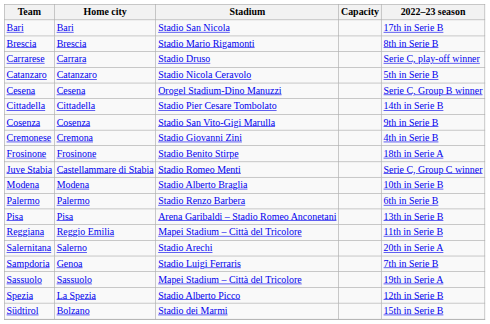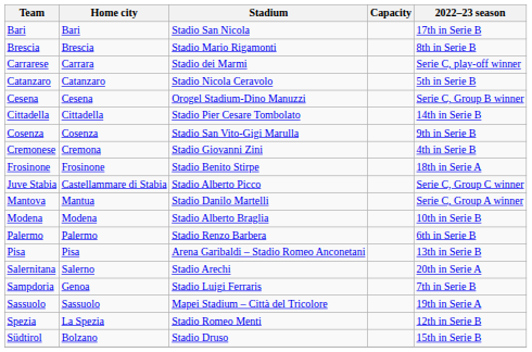 <table class="wikitable sortable">
 <tr>
 <th>Team</th>
 <th>Home city</th>
 <th>Stadium</th>
 <th>Capacity</th>
 <th>2022–23 season</th>
 </tr>
 <tr>
 <td><a href='#'>Bari</a></td>
 <td><a href='#'>Bari</a></td>
 <td><a href='#'>Stadio San Nicola</a></td>
 <td style="text-align:center;"></td>
 <td><a href='#'>17th in Serie B</a></td>
 </tr>
 <tr>
 <td><a href='#'>Brescia</a></td>
 <td><a href='#'>Brescia</a></td>
 <td><a href='#'>Stadio Mario Rigamonti</a></td>
 <td style="text-align:center;"></td>
 <td><a href='#'>8th in Serie B</a></td>
 </tr>
 <tr>
 <td><a href='#'>Carrarese</a></td>
 <td><a href='#'>Carrara</a></td>
-<td><a href='#'>Stadio Druso</a></td>
+<td><a href='#'>Stadio dei Marmi</a></td>
 <td style="text-align:center;"></td>
 <td><a href='#'>Serie C, play-off winner</a></td>
 </tr>
 <tr>
 <td><a href='#'>Catanzaro</a></td>
 <td><a href='#'>Catanzaro</a></td>
 <td><a href='#'>Stadio Nicola Ceravolo</a></td>
 <td style="text-align:center;"></td>
 <td><a href='#'>5th in Serie B</a></td>
 </tr>
 <tr>
 <td><a href='#'>Cesena</a></td>
 <td><a href='#'>Cesena</a></td>
 <td><a href='#'>Orogel Stadium-Dino Manuzzi</a></td>
 <td style="text-align:center;"></td>
 <td><a href='#'>Serie C, Group B winner</a></td>
 </tr>
 <tr>
 <td><a href='#'>Cittadella</a></td>
 <td><a href='#'>Cittadella</a></td>
 <td><a href='#'>Stadio Pier Cesare Tombolato</a></td>
 <td style="text-align:center;"></td>
 <td><a href='#'>14th in Serie B</a></td>
 </tr>
 <tr>
 <td><a href='#'>Cosenza</a></td>
 <td><a href='#'>Cosenza</a></td>
 <td><a href='#'>Stadio San Vito-Gigi Marulla</a></td>
 <td style="text-align:center;"></td>
 <td><a href='#'>9th in Serie B</a></td>
 </tr>
 <tr>
 <td><a href='#'>Cremonese</a></td>
 <td><a href='#'>Cremona</a></td>
 <td><a href='#'>Stadio Giovanni Zini</a></td>
 <td style="text-align:center;"></td>
 <td><a href='#'>4th in Serie B</a></td>
 </tr>
 <tr>
 <td><a href='#'>Frosinone</a></td>
 <td><a href='#'>Frosinone</a></td>
 <td><a href='#'>Stadio Benito Stirpe</a></td>
 <td style="text-align:center;"></td>
 <td><a href='#'>18th in Serie A</a></td>
 </tr>
 <tr>
 <td><a href='#'>Juve Stabia</a></td>
 <td><a href='#'>Castellammare di Stabia</a></td>
-<td><a href='#'>Stadio Romeo Menti</a></td>
+<td><a href='#'>Stadio Alberto Picco</a></td>
 <td style="text-align:center;"></td>
 <td><a href='#'>Serie C, Group C winner</a></td>
+</tr>
+<tr>
+<td><a href='#'>Mantova</a></td>
+<td><a href='#'>Mantua</a></td>
+<td><a href='#'>Stadio Danilo Martelli</a></td>
+<td style="text-align:center;"></td>
+<td><a href='#'>Serie C, Group A winner</a></td>
 </tr>
 <tr>
 <td><a href='#'>Modena</a></td>
 <td><a href='#'>Modena</a></td>
 <td><a href='#'>Stadio Alberto Braglia</a></td>
 <td style="text-align:center;"></td>
 <td><a href='#'>10th in Serie B</a></td>
 </tr>
 <tr>
 <td><a href='#'>Palermo</a></td>
 <td><a href='#'>Palermo</a></td>
 <td><a href='#'>Stadio Renzo Barbera</a></td>
 <td style="text-align:center;"></td>
 <td><a href='#'>6th in Serie B</a></td>
 </tr>
 <tr>
 <td><a href='#'>Pisa</a></td>
 <td><a href='#'>Pisa</a></td>
 <td><a href='#'>Arena Garibaldi – Stadio Romeo Anconetani</a></td>
 <td style="text-align:center;"></td>
 <td><a href='#'>13th in Serie B</a></td>
-</tr>
-<tr>
-<td><a href='#'>Reggiana</a></td>
-<td><a href='#'>Reggio Emilia</a></td>
-<td><a href='#'>Mapei Stadium – Città del Tricolore</a></td>
-<td style="text-align:center;"></td>
-<td><a href='#'>11th in Serie B</a></td>
 </tr>
 <tr>
 <td><a href='#'>Salernitana</a></td>
 <td><a href='#'>Salerno</a></td>
 <td><a href='#'>Stadio Arechi</a></td>
 <td style="text-align:center;"></td>
 <td><a href='#'>20th in Serie A</a></td>
 </tr>
 <tr>
 <td><a href='#'>Sampdoria</a></td>
 <td><a href='#'>Genoa</a></td>
 <td><a href='#'>Stadio Luigi Ferraris</a></td>
 <td style="text-align:center;"></td>
 <td><a href='#'>7th in Serie B</a></td>
 </tr>
 <tr>
 <td><a href='#'>Sassuolo</a></td>
 <td><a href='#'>Sassuolo</a></td>
 <td><a href='#'>Mapei Stadium – Città del Tricolore</a></td>
 <td style="text-align:center;"></td>
 <td><a href='#'>19th in Serie A</a></td>
 </tr>
 <tr>
 <td><a href='#'>Spezia</a></td>
 <td><a href='#'>La Spezia</a></td>
-<td><a href='#'>Stadio Alberto Picco</a></td>
+<td><a href='#'>Stadio Romeo Menti</a></td>
 <td style="text-align:center;"></td>
 <td><a href='#'>12th in Serie B</a></td>
 </tr>
 <tr>
 <td><a href='#'>Südtirol</a></td>
 <td><a href='#'>Bolzano</a></td>
-<td><a href='#'>Stadio dei Marmi</a></td>
+<td><a href='#'>Stadio Druso</a></td>
 <td style="text-align:center;"></td>
 <td><a href='#'>15th in Serie B</a></td>
 </tr>
 <tr>
 </tr>
 </table>
